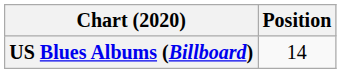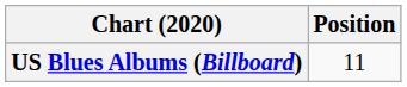 <table class="wikitable plainrowheaders" style="text-align:center">
 <tr>
 <th scope="col">Chart (2020)</th>
 <th scope="col">Position</th>
 </tr>
 <tr>
 <th scope="row">US <a href='#'>Blues Albums</a> (<a href='#'><em>Billboard</em></a>)</th>
-<td>14</td>
+<td>11</td>
 </tr>
 </table>
